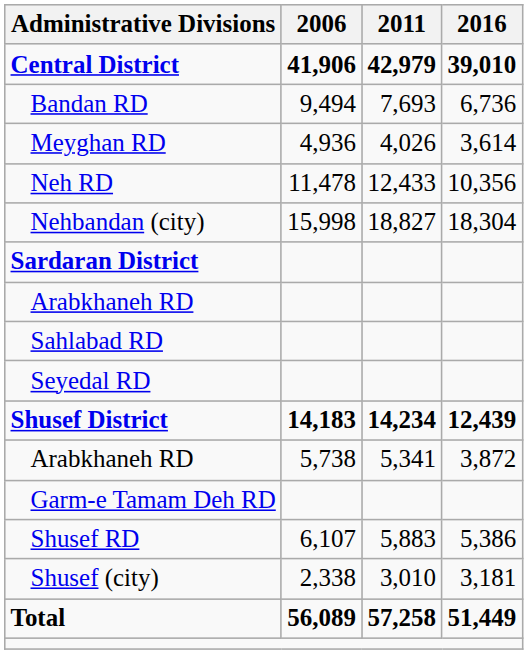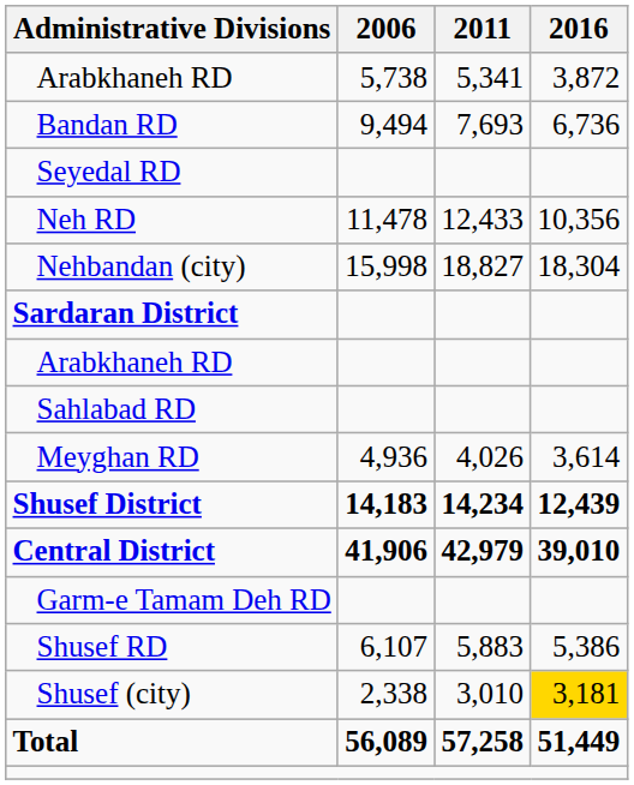 <table class="wikitable">
 <tr>
 <th>Administrative Divisions</th>
 <th>2006</th>
 <th>2011</th>
 <th>2016</th>
 </tr>
 <tr>
-<td><strong><a href='#'>Central District</a></strong></td>
-<td style="text-align: right;"><strong>41,906</strong></td>
-<td style="text-align: right;"><strong>42,979</strong></td>
-<td style="text-align: right;"><strong>39,010</strong></td>
+<td style="padding-left: 1em;">Arabkhaneh RD</td>
+<td style="text-align: right;">5,738</td>
+<td style="text-align: right;">5,341</td>
+<td style="text-align: right;">3,872</td>
 </tr>
 <tr>
 <td style="padding-left: 1em;"><a href='#'>Bandan RD</a></td>
 <td style="text-align: right;">9,494</td>
 <td style="text-align: right;">7,693</td>
 <td style="text-align: right;">6,736</td>
 </tr>
 <tr>
-<td style="padding-left: 1em;"><a href='#'>Meyghan RD</a></td>
-<td style="text-align: right;">4,936</td>
-<td style="text-align: right;">4,026</td>
-<td style="text-align: right;">3,614</td>
+<td style="padding-left: 1em;"><a href='#'>Seyedal RD</a></td>
+<td style="text-align: right;"></td>
+<td style="text-align: right;"></td>
+<td style="text-align: right;"></td>
 </tr>
 <tr>
 <td style="padding-left: 1em;"><a href='#'>Neh RD</a></td>
 <td style="text-align: right;">11,478</td>
 <td style="text-align: right;">12,433</td>
 <td style="text-align: right;">10,356</td>
 </tr>
 <tr>
 <td style="padding-left: 1em;"><a href='#'>Nehbandan</a> (city)</td>
 <td style="text-align: right;">15,998</td>
 <td style="text-align: right;">18,827</td>
 <td style="text-align: right;">18,304</td>
 </tr>
 <tr>
 <td><strong><a href='#'>Sardaran District</a></strong></td>
 <td style="text-align: right;"></td>
 <td style="text-align: right;"></td>
 <td style="text-align: right;"></td>
 </tr>
 <tr>
 <td style="padding-left: 1em;"><a href='#'>Arabkhaneh RD</a></td>
 <td style="text-align: right;"></td>
 <td style="text-align: right;"></td>
 <td style="text-align: right;"></td>
 </tr>
 <tr>
 <td style="padding-left: 1em;"><a href='#'>Sahlabad RD</a></td>
 <td style="text-align: right;"></td>
 <td style="text-align: right;"></td>
 <td style="text-align: right;"></td>
 </tr>
 <tr>
-<td style="padding-left: 1em;"><a href='#'>Seyedal RD</a></td>
-<td style="text-align: right;"></td>
-<td style="text-align: right;"></td>
-<td style="text-align: right;"></td>
+<td style="padding-left: 1em;"><a href='#'>Meyghan RD</a></td>
+<td style="text-align: right;">4,936</td>
+<td style="text-align: right;">4,026</td>
+<td style="text-align: right;">3,614</td>
 </tr>
 <tr>
 <td><strong><a href='#'>Shusef District</a></strong></td>
 <td style="text-align: right;"><strong>14,183</strong></td>
 <td style="text-align: right;"><strong>14,234</strong></td>
 <td style="text-align: right;"><strong>12,439</strong></td>
 </tr>
 <tr>
-<td style="padding-left: 1em;">Arabkhaneh RD</td>
-<td style="text-align: right;">5,738</td>
-<td style="text-align: right;">5,341</td>
-<td style="text-align: right;">3,872</td>
+<td><strong><a href='#'>Central District</a></strong></td>
+<td style="text-align: right;"><strong>41,906</strong></td>
+<td style="text-align: right;"><strong>42,979</strong></td>
+<td style="text-align: right;"><strong>39,010</strong></td>
 </tr>
 <tr>
 <td style="padding-left: 1em;"><a href='#'>Garm-e Tamam Deh RD</a></td>
 <td style="text-align: right;"></td>
 <td style="text-align: right;"></td>
 <td style="text-align: right;"></td>
 </tr>
 <tr>
 <td style="padding-left: 1em;"><a href='#'>Shusef RD</a></td>
 <td style="text-align: right;">6,107</td>
 <td style="text-align: right;">5,883</td>
 <td style="text-align: right;">5,386</td>
 </tr>
 <tr>
 <td style="padding-left: 1em;"><a href='#'>Shusef</a> (city)</td>
 <td style="text-align: right;">2,338</td>
 <td style="text-align: right;">3,010</td>
-<td style="text-align: right;">3,181</td>
+<td style="background: gold; text-align: right;">3,181</td>
 </tr>
 <tr>
 <td><strong>Total</strong></td>
 <td style="text-align: right;"><strong>56,089</strong></td>
 <td style="text-align: right;"><strong>57,258</strong></td>
 <td style="text-align: right;"><strong>51,449</strong></td>
 </tr>
 <tr>
 <td colspan=4></td>
 </tr>
 </table>
